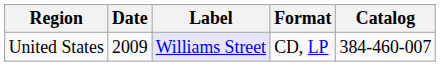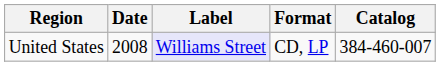 <table class="wikitable">
 <tr>
 <th>Region</th>
 <th>Date</th>
 <th>Label</th>
 <th>Format</th>
 <th>Catalog</th>
 </tr>
 <tr>
 <td>United States</td>
-<td>2009</td>
+<td>2008</td>
 <td style="background: lavender;"><a href='#'>Williams Street</a></td>
 <td>CD, <a href='#'>LP</a></td>
 <td>384-460-007</td>
 </tr>
 </table>
